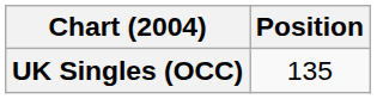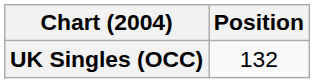 <table class="wikitable plainrowheaders" style="text-align:center">
 <tr>
 <th>Chart (2004)</th>
 <th>Position</th>
 </tr>
 <tr>
 <th scope="row">UK Singles (OCC)</th>
-<td>135</td>
+<td>132</td>
 </tr>
 </table>
